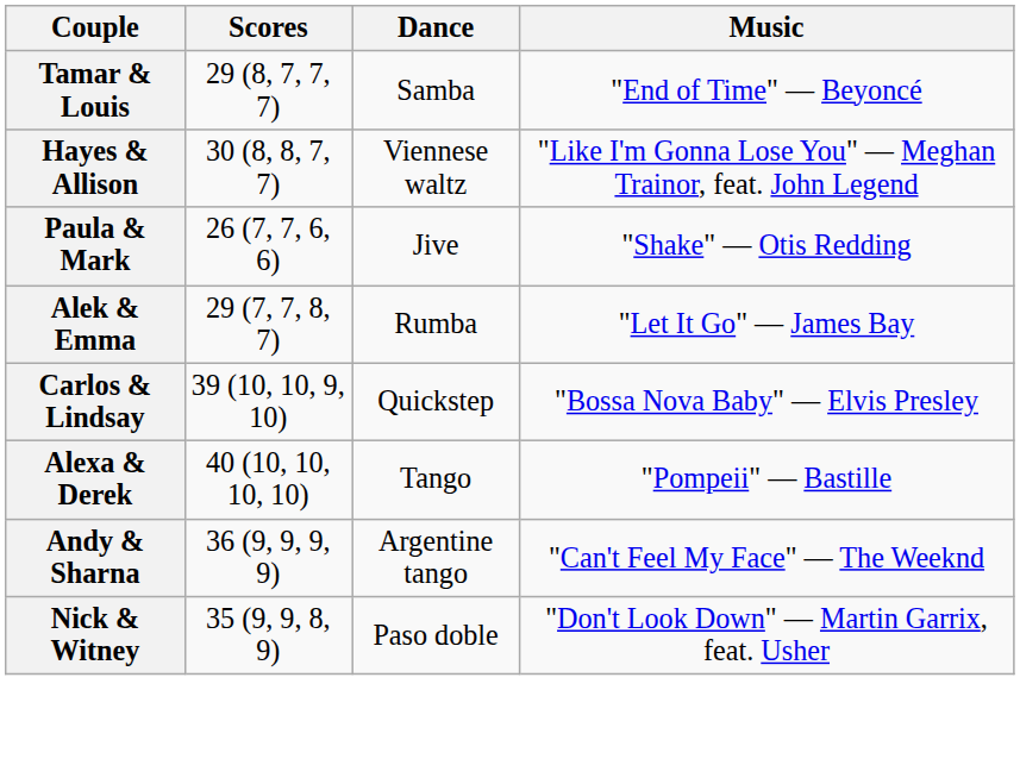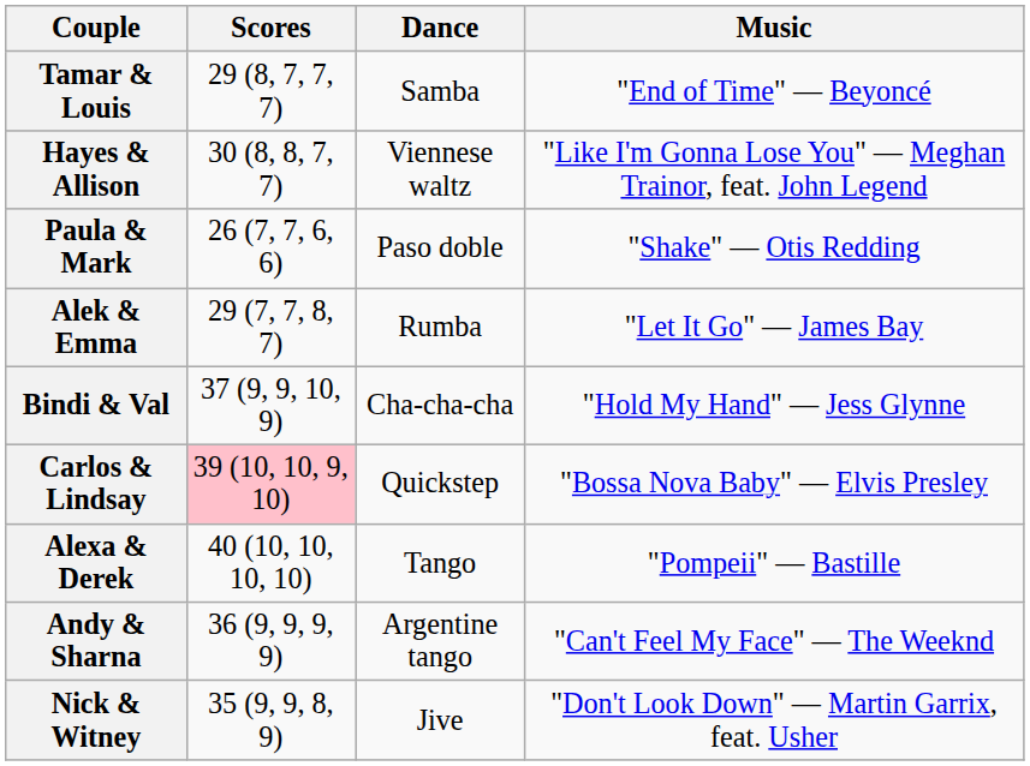 <table class="wikitable sortable" style="text-align:center; width:90%">
 <tr>
 <th scope="col">Couple</th>
 <th scope="col">Scores</th>
 <th scope="col" class="unsortable">Dance</th>
 <th scope="col" class="unsortable">Music</th>
 </tr>
 <tr>
 <th scope="row">Tamar & Louis</th>
 <td>29 (8, 7, 7, 7)</td>
 <td>Samba</td>
 <td>"<a href='#'>End of Time</a>" — <a href='#'>Beyoncé</a></td>
 </tr>
 <tr>
 <th scope="row">Hayes & Allison</th>
 <td>30 (8, 8, 7, 7)</td>
 <td>Viennese waltz</td>
 <td>"<a href='#'>Like I'm Gonna Lose You</a>" — <a href='#'>Meghan Trainor</a>, feat. <a href='#'>John Legend</a></td>
 </tr>
 <tr>
 <th scope="row">Paula & Mark</th>
 <td>26 (7, 7, 6, 6)</td>
-<td>Jive</td>
+<td>Paso doble</td>
 <td>"<a href='#'>Shake</a>" — <a href='#'>Otis Redding</a></td>
 </tr>
 <tr>
 <th scope="row">Alek & Emma</th>
 <td>29 (7, 7, 8, 7)</td>
 <td>Rumba</td>
 <td>"<a href='#'>Let It Go</a>" — <a href='#'>James Bay</a></td>
 </tr>
 <tr>
+<th scope="row">Bindi & Val</th>
+<td>37 (9, 9, 10, 9)</td>
+<td>Cha-cha-cha</td>
+<td>"<a href='#'>Hold My Hand</a>" — <a href='#'>Jess Glynne</a></td>
+</tr>
+<tr>
 <th scope="row">Carlos & Lindsay</th>
-<td>39 (10, 10, 9, 10)</td>
+<td style="background: pink;">39 (10, 10, 9, 10)</td>
 <td>Quickstep</td>
 <td>"<a href='#'>Bossa Nova Baby</a>" — <a href='#'>Elvis Presley</a></td>
 </tr>
 <tr>
 <th scope="row">Alexa & Derek</th>
 <td>40 (10, 10, 10, 10)</td>
 <td>Tango</td>
 <td>"<a href='#'>Pompeii</a>" — <a href='#'>Bastille</a></td>
 </tr>
 <tr>
 <th scope="row">Andy & Sharna</th>
 <td>36 (9, 9, 9, 9)</td>
 <td>Argentine tango</td>
 <td>"<a href='#'>Can't Feel My Face</a>" — <a href='#'>The Weeknd</a></td>
 </tr>
 <tr>
 <th scope="row">Nick & Witney</th>
 <td>35 (9, 9, 8, 9)</td>
-<td>Paso doble</td>
+<td>Jive</td>
 <td>"<a href='#'>Don't Look Down</a>" — <a href='#'>Martin Garrix</a>, feat. <a href='#'>Usher</a></td>
 </tr>
 </table>
